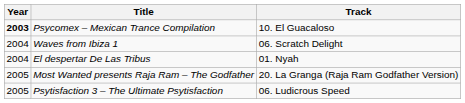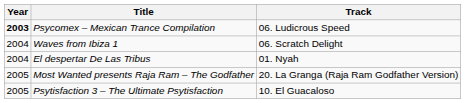 <table class="wikitable">
 <tr>
 <th>Year</th>
 <th>Title</th>
 <th>Track</th>
 </tr>
 <tr>
 <td><strong>2003</strong></td>
 <td><em>Psycomex – Mexican Trance Compilation</em></td>
-<td>10. El Guacaloso</td>
+<td>06. Ludicrous Speed</td>
 </tr>
 <tr>
 <td>2004</td>
 <td><em>Waves from Ibiza 1</em></td>
 <td>06. Scratch Delight</td>
 </tr>
 <tr>
 <td>2004</td>
 <td><em>El despertar De Las Tribus</em></td>
 <td>01. Nyah</td>
 </tr>
 <tr>
 <td>2005</td>
 <td><em>Most Wanted presents Raja Ram – The Godfather</em></td>
 <td>20. La Granga (Raja Ram Godfather Version)</td>
 </tr>
 <tr>
 <td>2005</td>
 <td><em>Psytisfaction 3 – The Ultimate Psytisfaction</em></td>
-<td>06. Ludicrous Speed</td>
+<td>10. El Guacaloso</td>
 </tr>
 </table>
